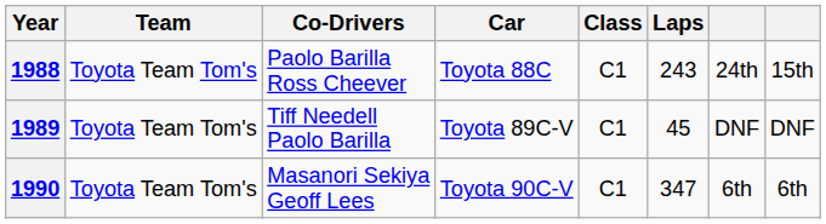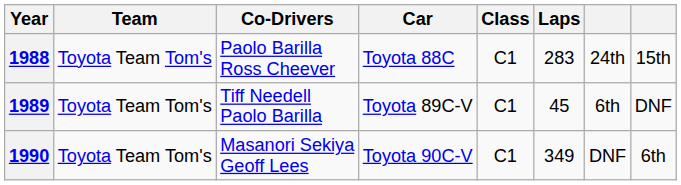 <table class="wikitable" style="text-align:center; font-size:90%">
 <tr>
 <th>Year</th>
 <th>Team</th>
 <th>Co-Drivers</th>
 <th>Car</th>
 <th>Class</th>
 <th>Laps</th>
 <th></th>
 <th></th>
 </tr>
 <tr>
 <th><a href='#'>1988</a></th>
 <td align="left"> <a href='#'>Toyota</a> Team <a href='#'>Tom's</a></td>
 <td align="left"> <a href='#'>Paolo Barilla</a><br> <a href='#'>Ross Cheever</a></td>
 <td align="left"><a href='#'>Toyota 88C</a></td>
 <td>C1</td>
-<td>243</td>
+<td>283</td>
 <td>24th</td>
 <td>15th</td>
 </tr>
 <tr>
 <th><a href='#'>1989</a></th>
 <td align="left"> <a href='#'>Toyota</a> Team Tom's</td>
 <td align="left"> <a href='#'>Tiff Needell</a><br> <a href='#'>Paolo Barilla</a></td>
 <td align="left"><a href='#'>Toyota</a> 89C-V</td>
 <td>C1</td>
 <td>45</td>
-<td>DNF</td>
+<td>6th</td>
 <td>DNF</td>
 </tr>
 <tr>
 <th><a href='#'>1990</a></th>
 <td align="left"> <a href='#'>Toyota</a> Team Tom's</td>
 <td align="left"> <a href='#'>Masanori Sekiya</a><br> <a href='#'>Geoff Lees</a></td>
 <td align="left"><a href='#'>Toyota 90C-V</a></td>
 <td>C1</td>
-<td>347</td>
-<td>6th</td>
+<td>349</td>
+<td>DNF</td>
 <td>6th</td>
 </tr>
 </table>
